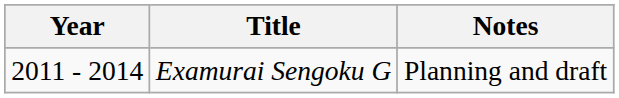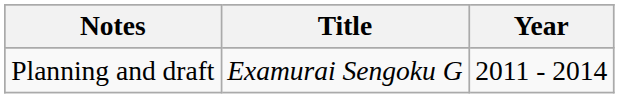 <table class="wikitable">
 <tr>
+<th>Notes</th>
+<th>Title</th>
 <th>Year</th>
-<th>Title</th>
-<th>Notes</th>
 </tr>
 <tr>
+<td>Planning and draft</td>
+<td><em>Examurai Sengoku G</em></td>
 <td>2011 - 2014</td>
-<td><em>Examurai Sengoku G</em></td>
-<td>Planning and draft</td>
 </tr>
 </table>
